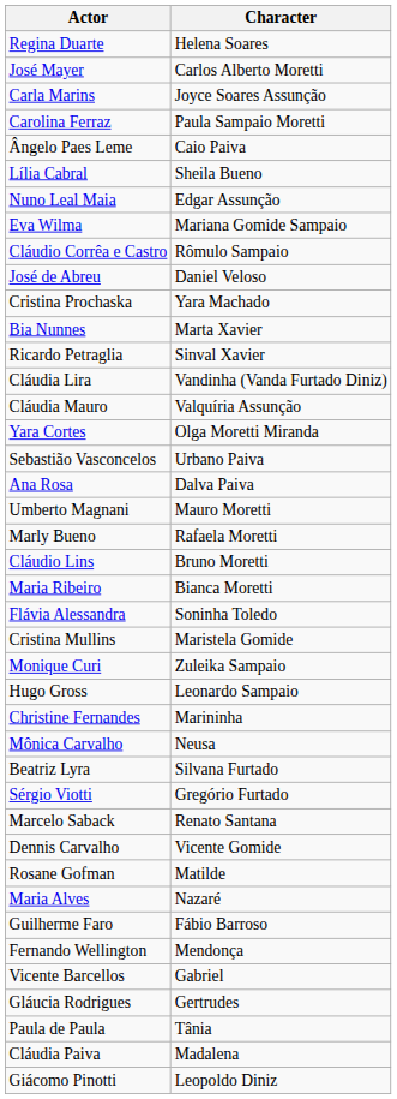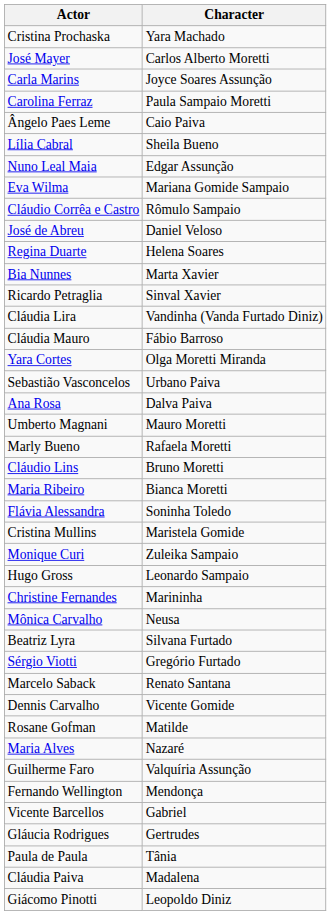 <table class="wikitable sortable">
 <tr>
 <th>Actor</th>
 <th>Character</th>
 </tr>
 <tr>
-<td><a href='#'>Regina Duarte</a></td>
-<td>Helena Soares</td>
+<td>Cristina Prochaska</td>
+<td>Yara Machado</td>
 </tr>
 <tr>
 <td><a href='#'>José Mayer</a></td>
 <td>Carlos Alberto Moretti</td>
 </tr>
 <tr>
 <td><a href='#'>Carla Marins</a></td>
 <td>Joyce Soares Assunção</td>
 </tr>
 <tr>
 <td><a href='#'>Carolina Ferraz</a></td>
 <td>Paula Sampaio Moretti</td>
 </tr>
 <tr>
 <td>Ângelo Paes Leme</td>
 <td>Caio Paiva</td>
 </tr>
 <tr>
 <td><a href='#'>Lília Cabral</a></td>
 <td>Sheila Bueno</td>
 </tr>
 <tr>
 <td><a href='#'>Nuno Leal Maia</a></td>
 <td>Edgar Assunção</td>
 </tr>
 <tr>
 <td><a href='#'>Eva Wilma</a></td>
 <td>Mariana Gomide Sampaio</td>
 </tr>
 <tr>
 <td><a href='#'>Cláudio Corrêa e Castro</a></td>
 <td>Rômulo Sampaio</td>
 </tr>
 <tr>
 <td><a href='#'>José de Abreu</a></td>
 <td>Daniel Veloso</td>
 </tr>
 <tr>
-<td>Cristina Prochaska</td>
-<td>Yara Machado</td>
+<td><a href='#'>Regina Duarte</a></td>
+<td>Helena Soares</td>
 </tr>
 <tr>
 <td><a href='#'>Bia Nunnes</a></td>
 <td>Marta Xavier</td>
 </tr>
 <tr>
 <td>Ricardo Petraglia</td>
 <td>Sinval Xavier</td>
 </tr>
 <tr>
 <td>Cláudia Lira</td>
 <td>Vandinha (Vanda Furtado Diniz)</td>
 </tr>
 <tr>
 <td>Cláudia Mauro</td>
-<td>Valquíria Assunção</td>
+<td>Fábio Barroso</td>
 </tr>
 <tr>
 <td><a href='#'>Yara Cortes</a></td>
 <td>Olga Moretti Miranda</td>
 </tr>
 <tr>
 <td>Sebastião Vasconcelos</td>
 <td>Urbano Paiva</td>
 </tr>
 <tr>
 <td><a href='#'>Ana Rosa</a></td>
 <td>Dalva Paiva</td>
 </tr>
 <tr>
 <td>Umberto Magnani</td>
 <td>Mauro Moretti</td>
 </tr>
 <tr>
 <td>Marly Bueno</td>
 <td>Rafaela Moretti</td>
 </tr>
 <tr>
 <td><a href='#'>Cláudio Lins</a></td>
 <td>Bruno Moretti</td>
 </tr>
 <tr>
 <td><a href='#'>Maria Ribeiro</a></td>
 <td>Bianca Moretti</td>
 </tr>
 <tr>
 <td><a href='#'>Flávia Alessandra</a></td>
 <td>Soninha Toledo</td>
 </tr>
 <tr>
 <td>Cristina Mullins</td>
 <td>Maristela Gomide</td>
 </tr>
 <tr>
 <td><a href='#'>Monique Curi</a></td>
 <td>Zuleika Sampaio</td>
 </tr>
 <tr>
 <td>Hugo Gross</td>
 <td>Leonardo Sampaio</td>
 </tr>
 <tr>
 <td><a href='#'>Christine Fernandes</a></td>
 <td>Marininha</td>
 </tr>
 <tr>
 <td><a href='#'>Mônica Carvalho</a></td>
 <td>Neusa</td>
 </tr>
 <tr>
 <td>Beatriz Lyra</td>
 <td>Silvana Furtado</td>
 </tr>
 <tr>
 <td><a href='#'>Sérgio Viotti</a></td>
 <td>Gregório Furtado</td>
 </tr>
 <tr>
 <td>Marcelo Saback</td>
 <td>Renato Santana</td>
 </tr>
 <tr>
 <td>Dennis Carvalho</td>
 <td>Vicente Gomide</td>
 </tr>
 <tr>
 <td>Rosane Gofman</td>
 <td>Matilde</td>
 </tr>
 <tr>
 <td><a href='#'>Maria Alves</a></td>
 <td>Nazaré</td>
 </tr>
 <tr>
 <td>Guilherme Faro</td>
-<td>Fábio Barroso</td>
+<td>Valquíria Assunção</td>
 </tr>
 <tr>
 <td>Fernando Wellington</td>
 <td>Mendonça</td>
 </tr>
 <tr>
 <td>Vicente Barcellos</td>
 <td>Gabriel</td>
 </tr>
 <tr>
 <td>Gláucia Rodrigues</td>
 <td>Gertrudes</td>
 </tr>
 <tr>
 <td>Paula de Paula</td>
 <td>Tânia</td>
 </tr>
 <tr>
 <td>Cláudia Paiva</td>
 <td>Madalena</td>
 </tr>
 <tr>
 <td>Giácomo Pinotti</td>
 <td>Leopoldo Diniz</td>
 </tr>
 </table>
